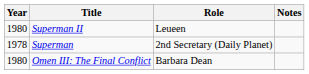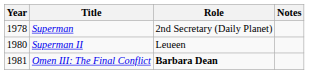 <table class="wikitable">
 <tr>
 <th>Year</th>
 <th>Title</th>
 <th>Role</th>
 <th>Notes</th>
-</tr>
-<tr>
-<td>1980</td>
-<td><em><a href='#'>Superman II</a></em></td>
-<td>Leueen</td>
-<td></td>
 </tr>
 <tr>
 <td>1978</td>
 <td><em><a href='#'>Superman</a></em></td>
 <td>2nd Secretary (Daily Planet)</td>
 <td></td>
 </tr>
 <tr>
 <td>1980</td>
+<td><em><a href='#'>Superman II</a></em></td>
+<td>Leueen</td>
+<td></td>
+</tr>
+<tr>
+<td>1981</td>
 <td><em><a href='#'>Omen III: The Final Conflict</a></em></td>
-<td>Barbara Dean</td>
+<td><strong>Barbara Dean</strong></td>
 <td></td>
 </tr>
 </table>
